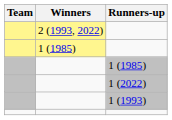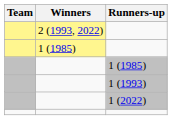 <table class="wikitable sortable">
 <tr>
 <th>Team</th>
 <th>Winners</th>
 <th>Runners-up</th>
 </tr>
 <tr>
 <td style="background:#FFF68F"></td>
 <td style="background:#FFF68F">2 (<a href='#'>1993</a>, <a href='#'>2022</a>)</td>
 <td></td>
 </tr>
 <tr>
 <td style="background:#FFF68F"></td>
 <td style="background:#FFF68F">1 (<a href='#'>1985</a>)</td>
 <td></td>
 </tr>
 <tr>
 <td style="background:#C0C0C0"></td>
 <td></td>
 <td style="background:#C0C0C0">1 (<a href='#'>1985</a>)</td>
 </tr>
 <tr>
 <td style="background:#C0C0C0"></td>
 <td></td>
-<td style="background:#C0C0C0">1 (<a href='#'>2022</a>)</td>
+<td style="background:#C0C0C0">1 (<a href='#'>1993</a>)</td>
 </tr>
 <tr>
 <td style="background:#C0C0C0"></td>
 <td></td>
-<td style="background:#C0C0C0">1 (<a href='#'>1993</a>)</td>
+<td style="background:#C0C0C0">1 (<a href='#'>2022</a>)</td>
 </tr>
 <tr>
 <td></td>
 <td></td>
 <td></td>
 </tr>
 </table>
